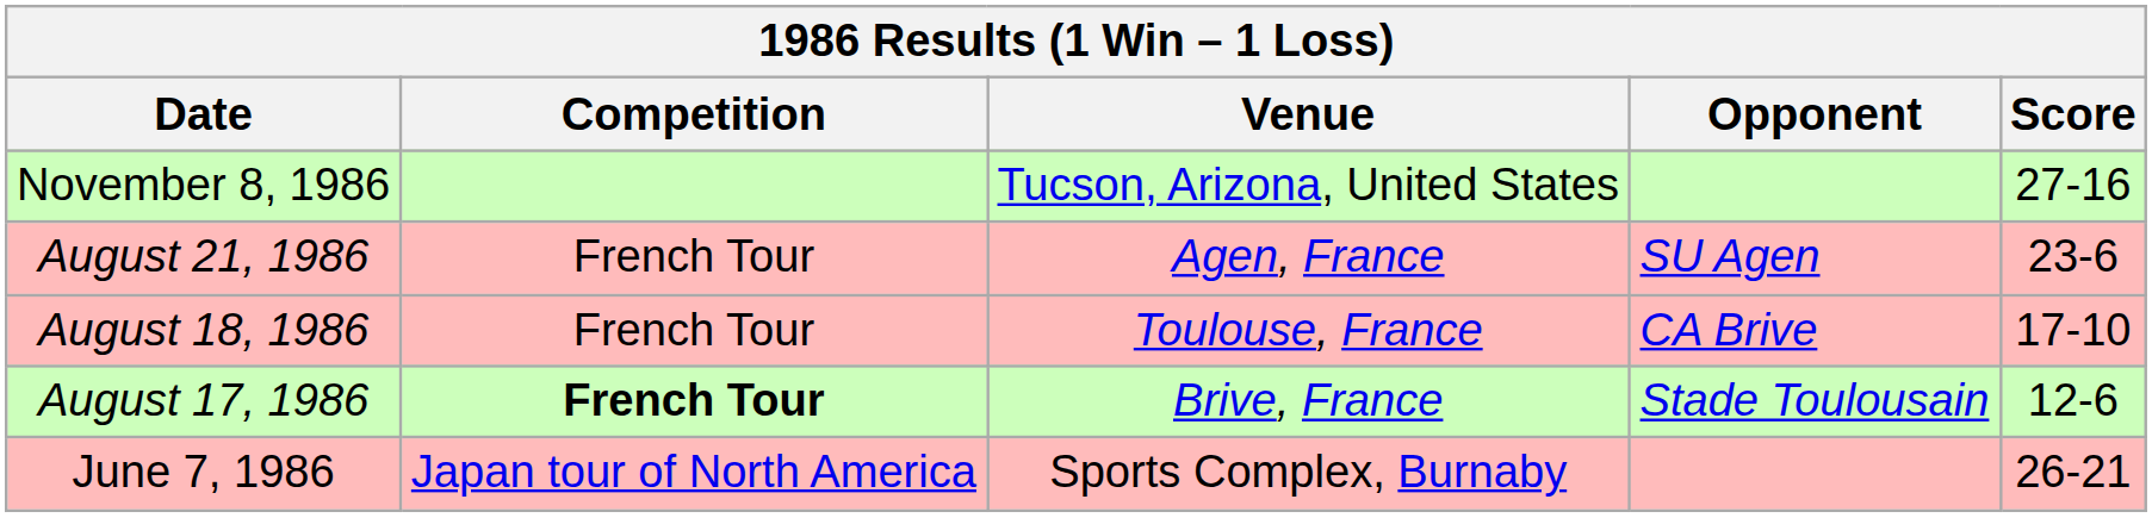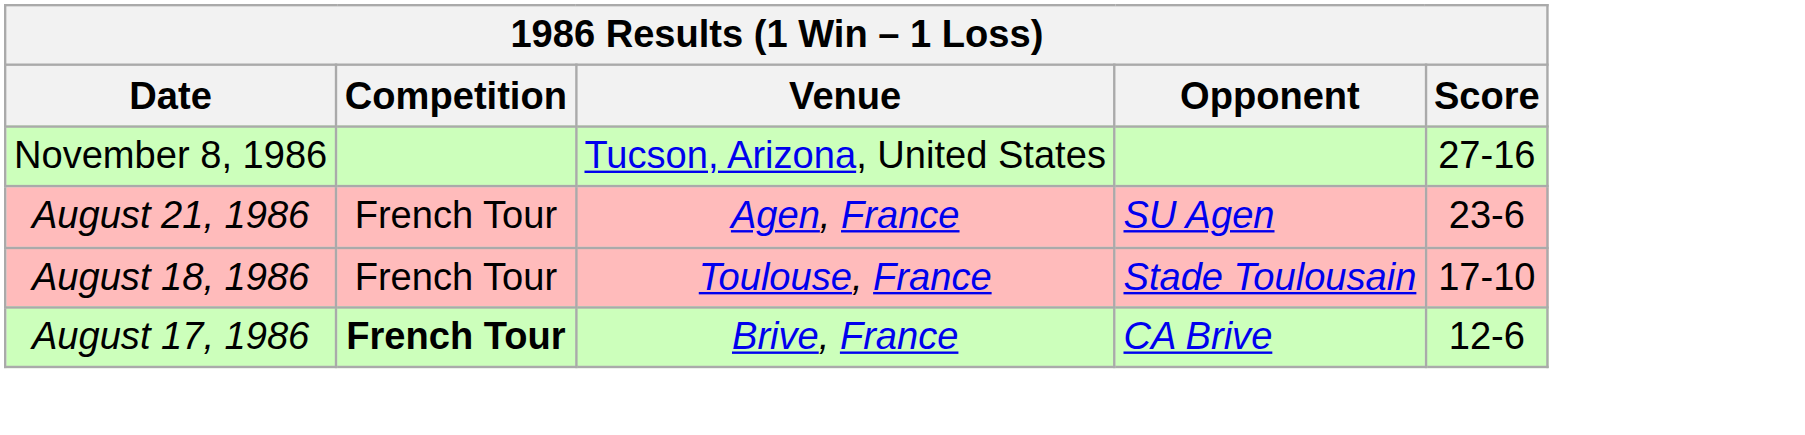 <table class="wikitable sortable">
 <tr>
 <th colspan="5"><strong>1986 Results (1 Win – 1 Loss)</strong></th>
 </tr>
 <tr>
 <th>Date</th>
 <th>Competition</th>
 <th>Venue</th>
 <th>Opponent</th>
 <th>Score</th>
 </tr>
 <tr style="background:#cfb;">
 <td align=center>November 8, 1986</td>
 <td align=center></td>
 <td align=center><a href='#'>Tucson, Arizona</a>, United States</td>
 <td></td>
 <td align=center>27-16</td>
 </tr>
 <tr style="background:#fbb;">
 <td align=center><em>August 21, 1986</em></td>
 <td align=center>French Tour</td>
 <td align=center><em><a href='#'>Agen</a>, <a href='#'>France</a></em></td>
 <td align=left><em><a href='#'>SU Agen</a></em></td>
 <td align=center>23-6</td>
 </tr>
 <tr style="background:#fbb;">
 <td align=center><em>August 18, 1986</em></td>
 <td align=center>French Tour</td>
 <td align=center><em><a href='#'>Toulouse</a>, <a href='#'>France</a></em></td>
-<td align=left><em><a href='#'>CA Brive</a></em></td>
+<td align=left><em><a href='#'>Stade Toulousain</a></em></td>
 <td align=center>17-10</td>
 </tr>
 <tr style="background:#cfb;">
 <td align=center><em>August 17, 1986</em></td>
 <td align=center><strong>French Tour</strong></td>
 <td align=center><em><a href='#'>Brive</a>, <a href='#'>France</a></em></td>
-<td align=left><em><a href='#'>Stade Toulousain</a></em></td>
+<td align=left><em><a href='#'>CA Brive</a></em></td>
 <td align=center>12-6</td>
 </tr>
-<tr style="background:#fbb;">
-<td align=center>June 7, 1986</td>
-<td align=center><a href='#'>Japan tour of North America</a></td>
-<td align=center>Sports Complex, <a href='#'>Burnaby</a></td>
-<td></td>
-<td align=center>26-21</td>
-</tr>
 </table>
